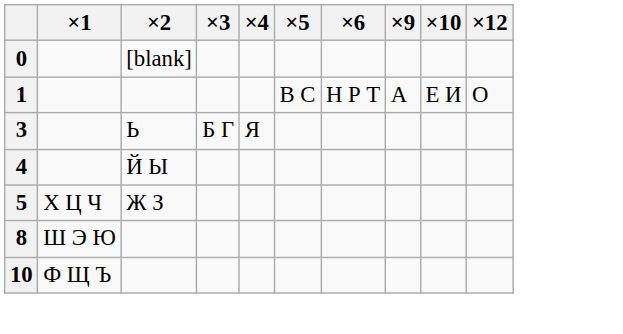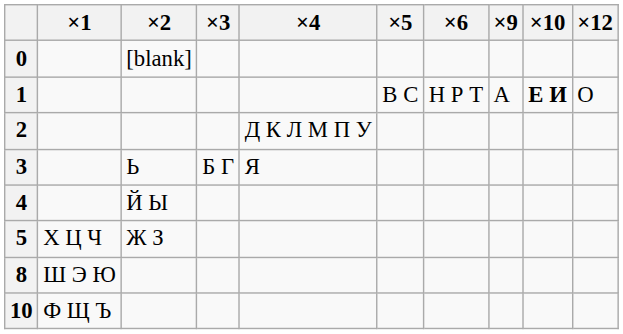 <table class="wikitable floatright">
 <tr>
 <th></th>
 <th>×1</th>
 <th>×2</th>
 <th>×3</th>
 <th>×4</th>
 <th>×5</th>
 <th>×6</th>
 <th>×9</th>
 <th>×10</th>
 <th>×12</th>
 </tr>
 <tr>
 <th>0</th>
 <td></td>
 <td>[blank]</td>
 <td></td>
 <td></td>
 <td></td>
 <td></td>
 <td></td>
 <td></td>
 <td></td>
 </tr>
 <tr>
 <th>1</th>
 <td></td>
 <td></td>
 <td></td>
 <td></td>
 <td>В С</td>
 <td>Н Р Т</td>
 <td>А</td>
-<td>Е И</td>
+<td><strong>Е И</strong></td>
 <td>О</td>
+</tr>
+<tr>
+<th>2</th>
+<td></td>
+<td></td>
+<td></td>
+<td>Д К Л М П У</td>
+<td></td>
+<td></td>
+<td></td>
+<td></td>
+<td></td>
 </tr>
 <tr>
 <th>3</th>
 <td></td>
 <td>Ь</td>
 <td>Б Г</td>
 <td>Я</td>
 <td></td>
 <td></td>
 <td></td>
 <td></td>
 <td></td>
 </tr>
 <tr>
 <th>4</th>
 <td></td>
 <td>Й Ы</td>
 <td></td>
 <td></td>
 <td></td>
 <td></td>
 <td></td>
 <td></td>
 <td></td>
 </tr>
 <tr>
 <th>5</th>
 <td>Х Ц Ч</td>
 <td>Ж З</td>
 <td></td>
 <td></td>
 <td></td>
 <td></td>
 <td></td>
 <td></td>
 <td></td>
 </tr>
 <tr>
 <th>8</th>
 <td>Ш Э Ю</td>
 <td></td>
 <td></td>
 <td></td>
 <td></td>
 <td></td>
 <td></td>
 <td></td>
 <td></td>
 </tr>
 <tr>
 <th>10</th>
 <td>Ф Щ Ъ</td>
 <td></td>
 <td></td>
 <td></td>
 <td></td>
 <td></td>
 <td></td>
 <td></td>
 <td></td>
 </tr>
 </table>
